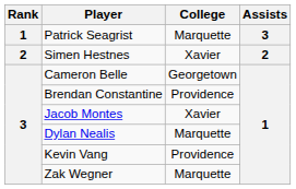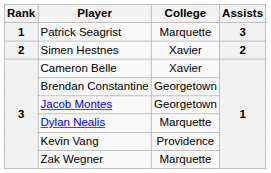 <table class="wikitable" style="text-align:center">
 <tr>
 <th>Rank</th>
 <th>Player</th>
 <th>College</th>
 <th>Assists</th>
 </tr>
 <tr>
 <th>1</th>
 <td align="left"> Patrick Seagrist</td>
 <td>Marquette</td>
 <th>3</th>
 </tr>
 <tr>
 <th>2</th>
 <td align="left"> Simen Hestnes</td>
 <td>Xavier</td>
 <th>2</th>
 </tr>
 <tr>
 <th rowspan="6">3</th>
 <td align="left"> Cameron Belle</td>
-<td>Georgetown</td>
+<td>Xavier</td>
 <th rowspan="6">1</th>
 </tr>
 <tr>
 <td align="left"> Brendan Constantine</td>
-<td>Providence</td>
+<td>Georgetown</td>
 </tr>
 <tr>
 <td align="left"> <a href='#'>Jacob Montes</a></td>
-<td>Xavier</td>
+<td>Georgetown</td>
 </tr>
 <tr>
 <td align="left"> <a href='#'>Dylan Nealis</a></td>
 <td>Marquette</td>
 </tr>
 <tr>
 <td align="left"> Kevin Vang</td>
 <td>Providence</td>
 </tr>
 <tr>
 <td align="left"> Zak Wegner</td>
 <td>Marquette</td>
 </tr>
 </table>
